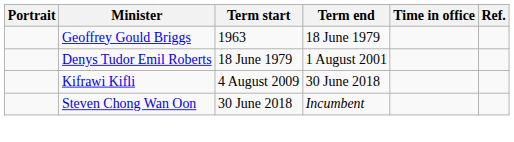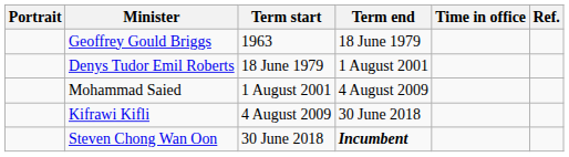 <table class="wikitable">
 <tr>
 <th>Portrait</th>
 <th>Minister</th>
 <th>Term start</th>
 <th>Term end</th>
 <th>Time in office</th>
 <th>Ref.</th>
 </tr>
 <tr>
 <td></td>
 <td><a href='#'>Geoffrey Gould Briggs</a></td>
 <td>1963</td>
 <td>18 June 1979</td>
 <td></td>
 <td></td>
 </tr>
 <tr>
 <td></td>
 <td><a href='#'>Denys Tudor Emil Roberts</a></td>
 <td>18 June 1979</td>
 <td>1 August 2001</td>
 <td></td>
 <td></td>
 </tr>
 <tr>
 <td></td>
+<td>Mohammad Saied</td>
+<td>1 August 2001</td>
+<td>4 August 2009</td>
+<td></td>
+<td></td>
+</tr>
+<tr>
+<td></td>
 <td><a href='#'>Kifrawi Kifli</a></td>
 <td>4 August 2009</td>
 <td>30 June 2018</td>
 <td></td>
 <td></td>
 </tr>
 <tr>
 <td></td>
 <td><a href='#'>Steven Chong Wan Oon</a></td>
 <td>30 June 2018</td>
-<td><em>Incumbent</em></td>
+<td><strong><em>Incumbent</em></strong></td>
 <td></td>
 <td></td>
 </tr>
 </table>
